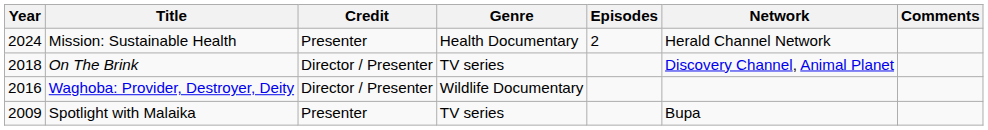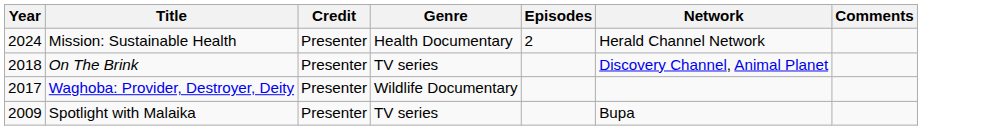 <table class="wikitable">
 <tr>
 <th>Year</th>
 <th>Title</th>
 <th>Credit</th>
 <th>Genre</th>
 <th>Episodes</th>
 <th>Network</th>
 <th>Comments</th>
 </tr>
 <tr>
 <td>2024</td>
 <td>Mission: Sustainable Health</td>
 <td>Presenter</td>
 <td>Health Documentary</td>
 <td>2 </td>
 <td>Herald Channel Network</td>
 <td></td>
 </tr>
 <tr>
 <td>2018</td>
 <td><em>On The Brink</em></td>
-<td>Director / Presenter</td>
+<td>Presenter</td>
 <td>TV series</td>
 <td></td>
 <td><a href='#'>Discovery Channel</a>, <a href='#'>Animal Planet</a></td>
 <td></td>
 </tr>
 <tr>
-<td>2016</td>
+<td>2017</td>
 <td><a href='#'>Waghoba: Provider, Destroyer, Deity</a></td>
-<td>Director / Presenter</td>
+<td>Presenter</td>
 <td>Wildlife Documentary</td>
 <td></td>
 <td></td>
 <td></td>
 </tr>
 <tr>
 <td>2009</td>
 <td>Spotlight with Malaika</td>
 <td>Presenter</td>
 <td>TV series</td>
 <td></td>
 <td>Bupa</td>
 <td></td>
 </tr>
 </table>
